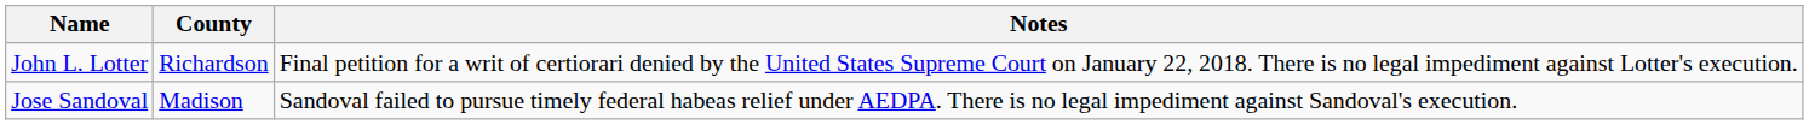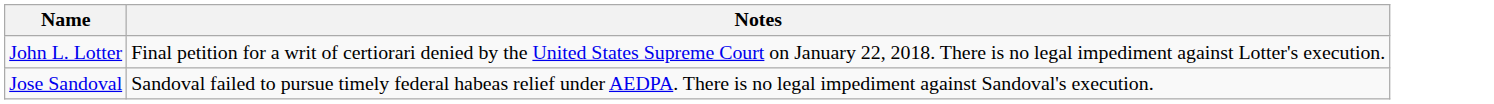 <table class="wikitable sortable">
 <tr>
 <th>Name</th>
-<th>County</th>
 <th>Notes</th>
 </tr>
 <tr>
 <td><a href='#'>John L. Lotter</a></td>
-<td><a href='#'>Richardson</a></td>
 <td>Final petition for a writ of certiorari denied by the <a href='#'>United States Supreme Court</a> on January 22, 2018. There is no legal impediment against Lotter's execution.</td>
 </tr>
 <tr>
 <td><a href='#'>Jose Sandoval</a></td>
-<td><a href='#'>Madison</a></td>
 <td>Sandoval failed to pursue timely federal habeas relief under <a href='#'>AEDPA</a>. There is no legal impediment against Sandoval's execution.</td>
 </tr>
 </table>
